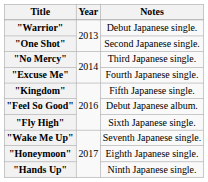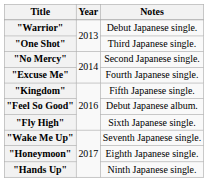 <table class="wikitable plainrowheaders" style="text-align:center">
 <tr>
 <th scope="col">Title</th>
 <th scope="col">Year</th>
 <th scope="col">Notes</th>
 </tr>
 <tr>
 </tr>
 <tr>
 <th scope="row">"Warrior"</th>
 <td rowspan="2">2013</td>
 <td>Debut Japanese single.</td>
 </tr>
 <tr>
 <th scope="row">"One Shot"</th>
-<td>Second Japanese single.</td>
+<td>Third Japanese single.</td>
 </tr>
 <tr>
 <th scope="row">"No Mercy"</th>
 <td rowspan="2">2014</td>
-<td>Third Japanese single.</td>
+<td>Second Japanese single.</td>
 </tr>
 <tr>
 <th scope="row">"Excuse Me"</th>
 <td>Fourth Japanese single.</td>
 </tr>
 <tr>
 <th scope="row">"Kingdom"</th>
 <td rowspan="3">2016</td>
 <td>Fifth Japanese single.</td>
 </tr>
 <tr>
 <th scope="row">"Feel So Good"</th>
 <td>Debut Japanese album.</td>
 </tr>
 <tr>
 <th scope="row">"Fly High"</th>
 <td>Sixth Japanese single.</td>
 </tr>
 <tr>
 <th scope="row">"Wake Me Up"</th>
 <td rowspan="3">2017</td>
 <td>Seventh Japanese single.</td>
 </tr>
 <tr>
 <th scope="row">"Honeymoon"</th>
 <td>Eighth Japanese single.</td>
 </tr>
 <tr>
 <th scope="row">"Hands Up"</th>
 <td>Ninth Japanese single.</td>
 </tr>
 </table>
